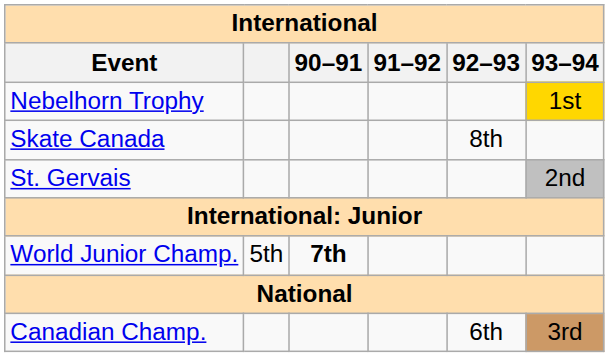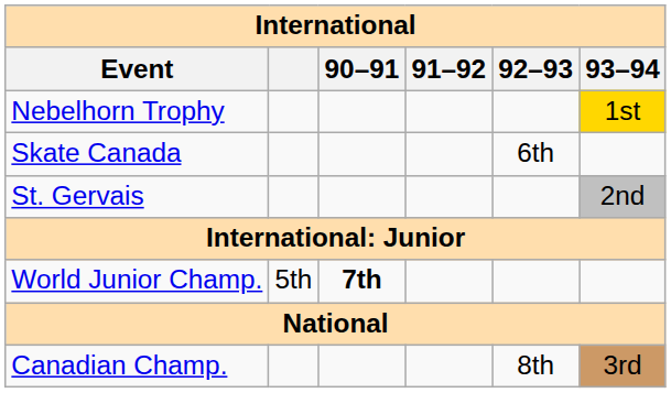 <table class="wikitable" style="text-align:center">
 <tr>
 <th style="background-color: #ffdead; " colspan=6 align=center>International</th>
 </tr>
 <tr>
 <th>Event</th>
 <th></th>
 <th>90–91</th>
 <th>91–92</th>
 <th>92–93</th>
 <th>93–94</th>
 </tr>
 <tr>
 <td align=left><a href='#'>Nebelhorn Trophy</a></td>
 <td></td>
 <td></td>
 <td></td>
 <td></td>
 <td bgcolor=gold>1st</td>
 </tr>
 <tr>
 <td align=left><a href='#'>Skate Canada</a></td>
 <td></td>
 <td></td>
 <td></td>
-<td>8th</td>
+<td>6th</td>
 <td></td>
 </tr>
 <tr>
 <td align=left><a href='#'>St. Gervais</a></td>
 <td></td>
 <td></td>
 <td></td>
 <td></td>
 <td bgcolor=silver>2nd</td>
 </tr>
 <tr>
 <th style="background-color: #ffdead; " colspan=6 align=center>International: Junior</th>
 </tr>
 <tr>
 <td align=left><a href='#'>World Junior Champ.</a></td>
 <td>5th</td>
 <td><strong>7th</strong></td>
 <td></td>
 <td></td>
 <td></td>
 </tr>
 <tr>
 <th style="background-color: #ffdead; " colspan=6 align=center>National</th>
 </tr>
 <tr>
 <td align=left><a href='#'>Canadian Champ.</a></td>
 <td></td>
 <td></td>
 <td></td>
-<td>6th</td>
+<td>8th</td>
 <td bgcolor=cc9966>3rd</td>
 </tr>
 </table>
